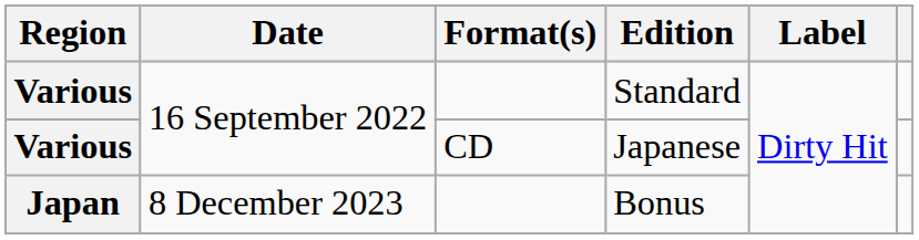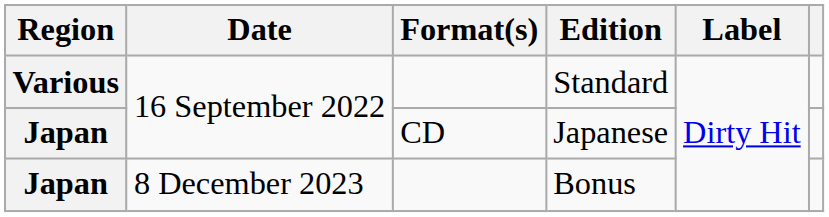 <table class="wikitable plainrowheaders">
 <tr>
 <th scope="col">Region</th>
 <th scope="col">Date</th>
 <th scope="col">Format(s)</th>
 <th scope="col">Edition</th>
 <th scope="col">Label</th>
 <th scope="col"></th>
 </tr>
 <tr>
 <th scope="row">Various</th>
 <td rowspan="2">16 September 2022</td>
 <td></td>
 <td>Standard</td>
 <td rowspan="3"><a href='#'>Dirty Hit</a></td>
 <td style="text-align:center"></td>
 </tr>
 <tr>
-<th scope="row">Various</th>
+<th scope="row">Japan</th>
 <td>CD</td>
 <td>Japanese</td>
 <td></td>
 </tr>
 <tr>
 <th scope="row">Japan</th>
 <td>8 December 2023</td>
 <td></td>
 <td>Bonus</td>
 <td style="text-align:center"></td>
 </tr>
 </table>
